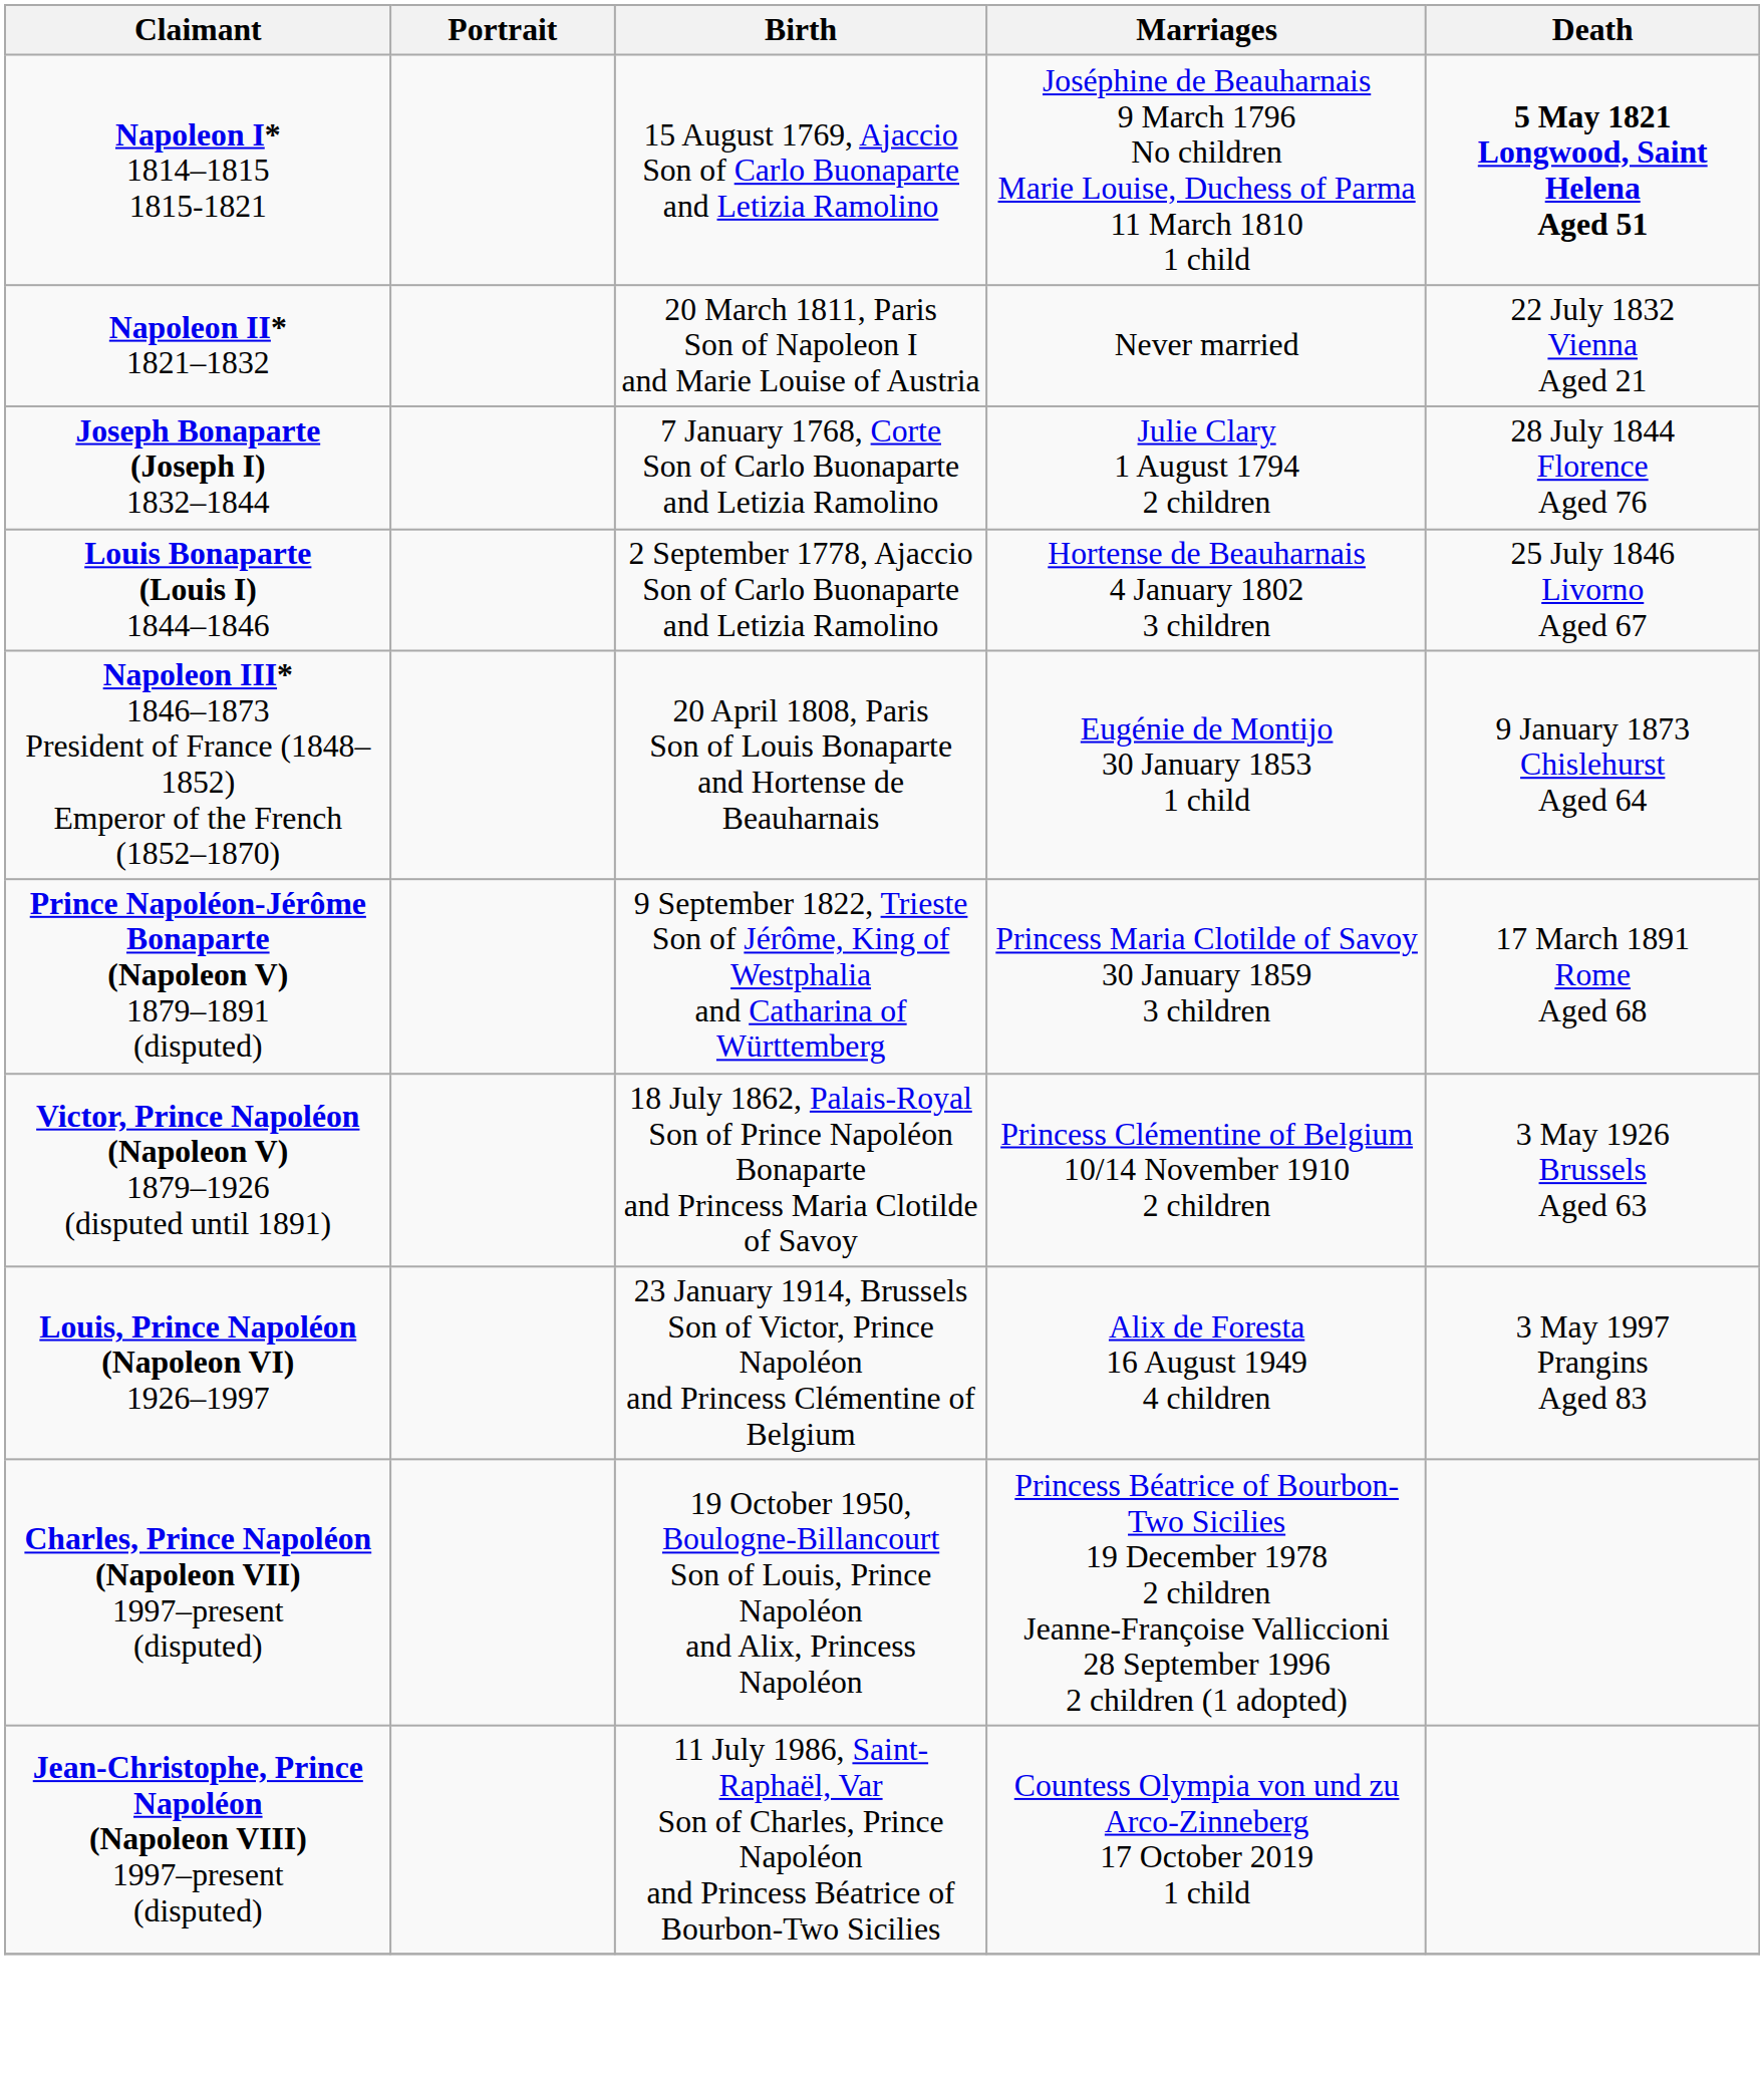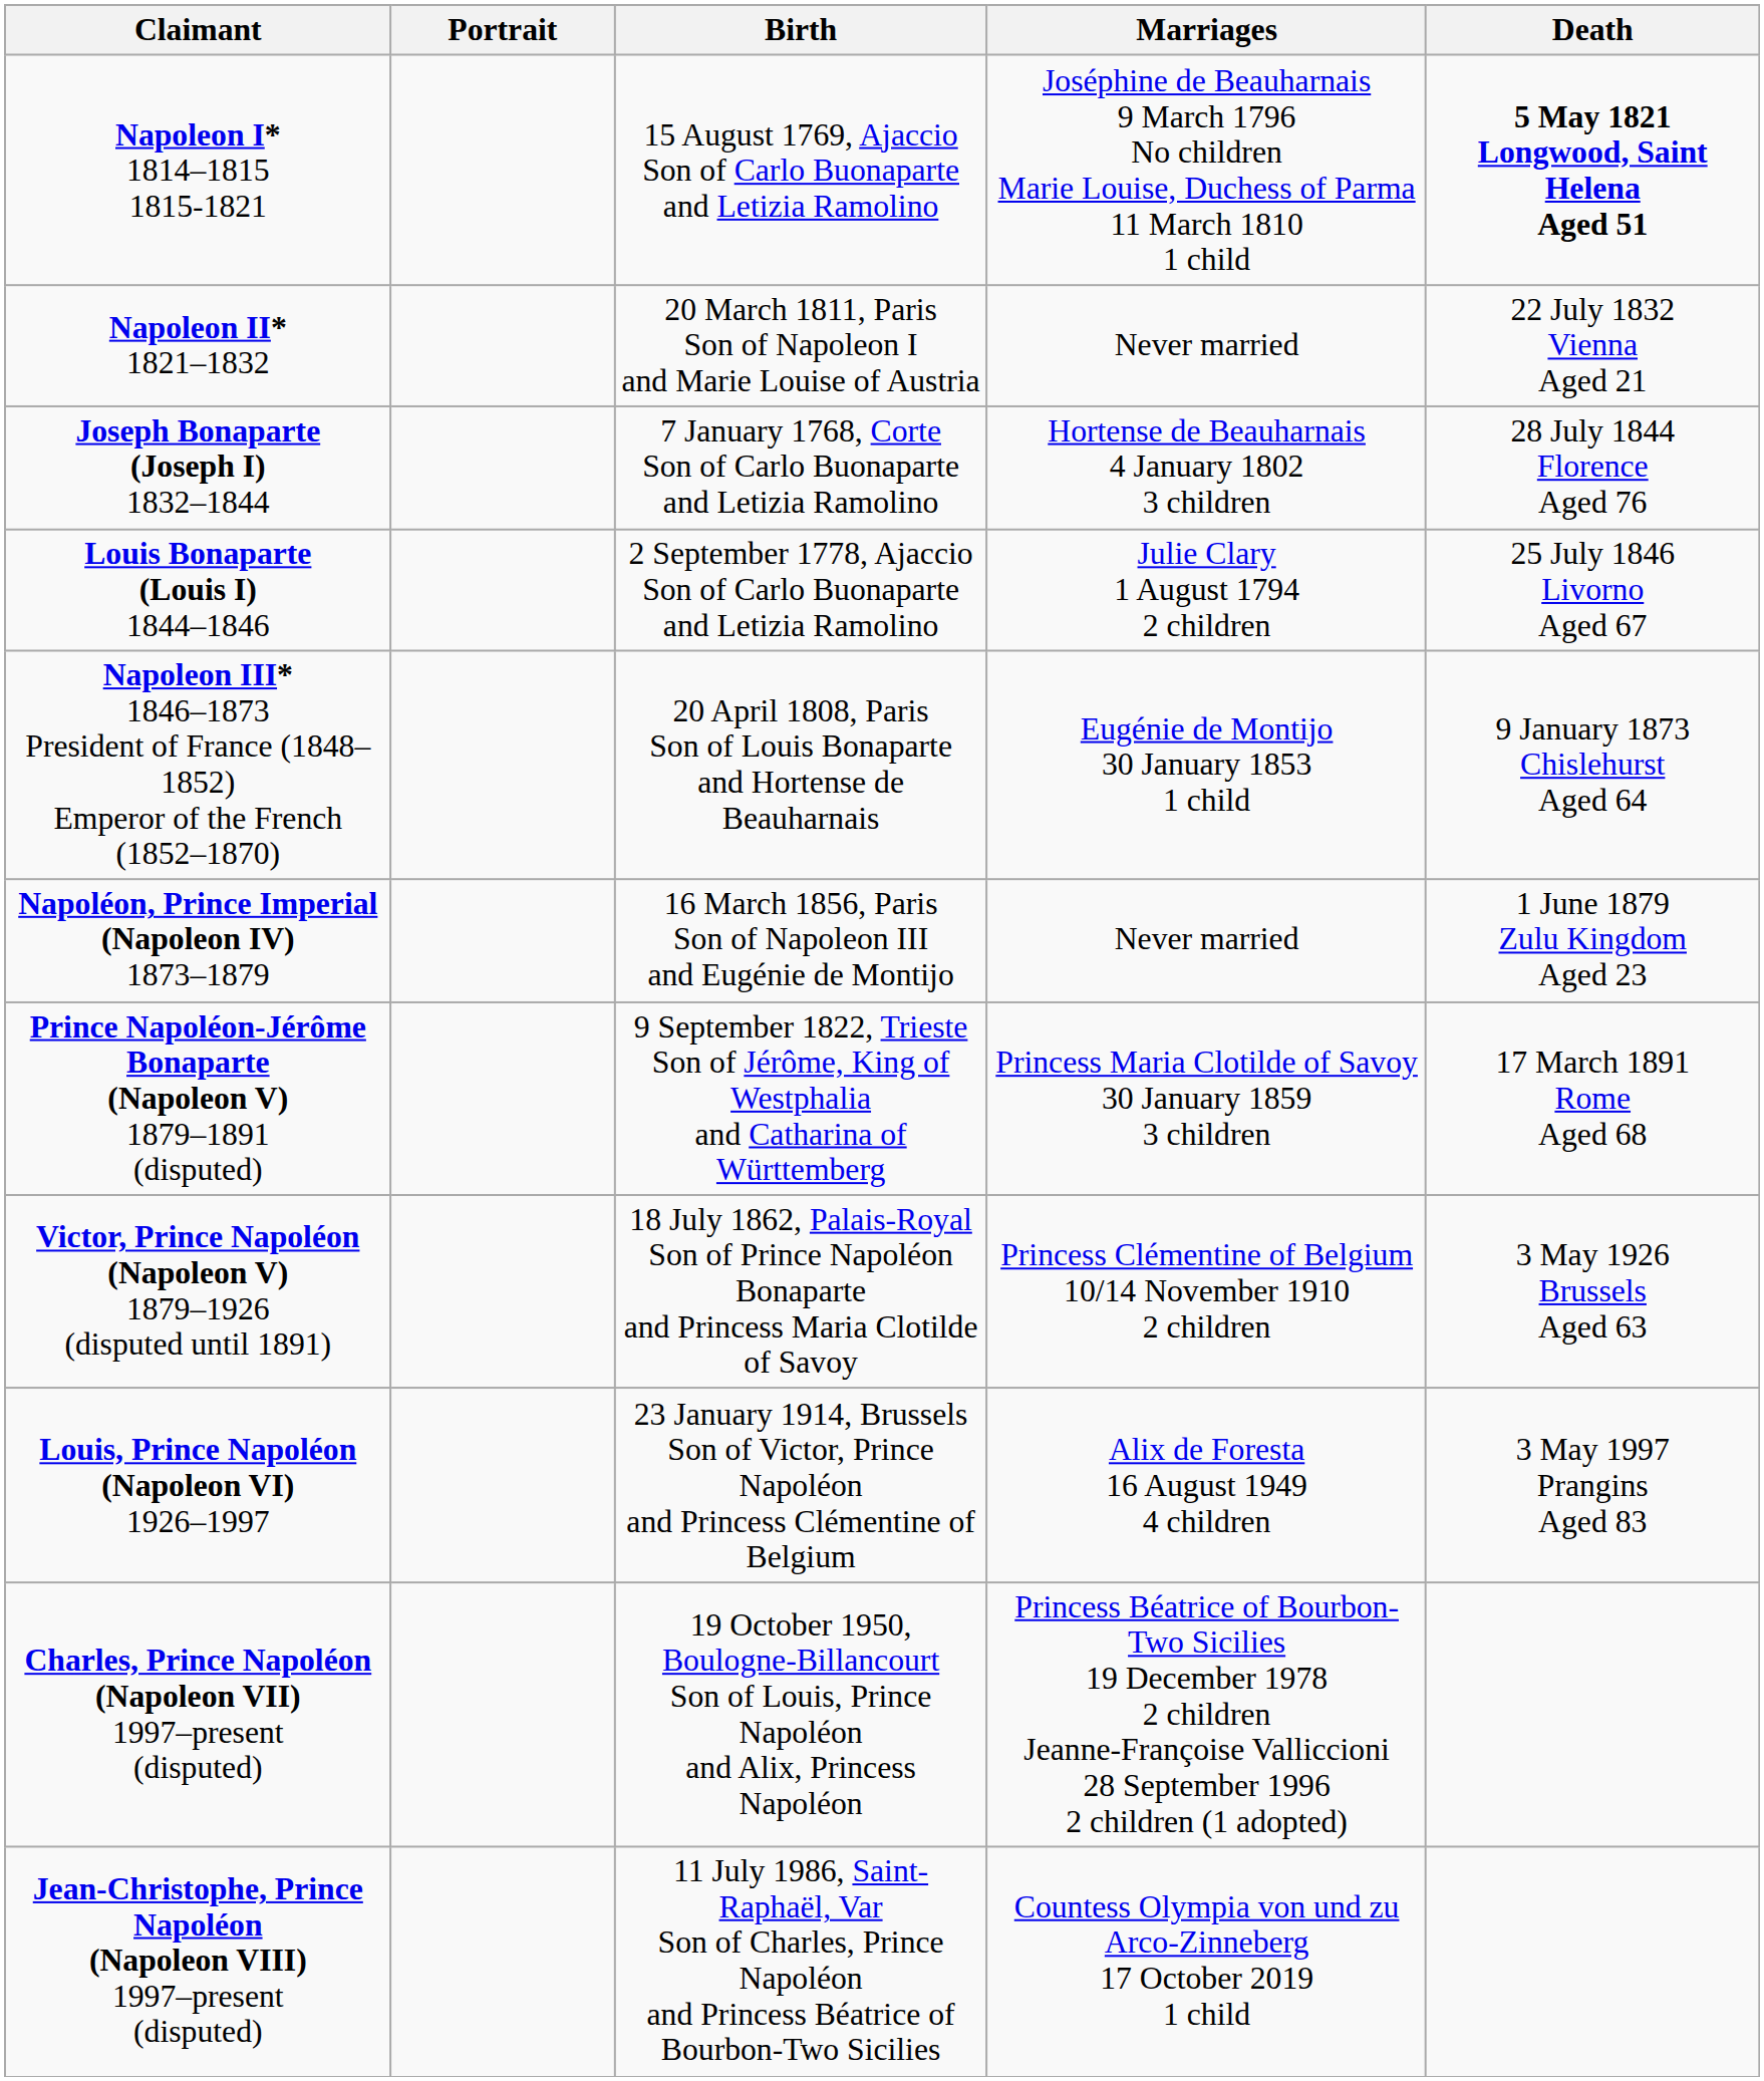 <table style="text-align:center; width:100%" class="wikitable">
 <tr>
 <th width=22%>Claimant</th>
 <th width=105px>Portrait</th>
 <th>Birth</th>
 <th width=25%>Marriages</th>
 <th width=19%>Death</th>
 </tr>
 <tr>
 <td><strong><a href='#'>Napoleon I</a>*</strong><br>1814–1815<br>1815-1821</td>
 <td></td>
 <td>15 August 1769, <a href='#'>Ajaccio</a><br>Son of <a href='#'>Carlo Buonaparte</a><br>and <a href='#'>Letizia Ramolino</a></td>
 <td><a href='#'>Joséphine de Beauharnais</a><br>9 March 1796<br>No children<br><a href='#'>Marie Louise, Duchess of Parma</a><br>11 March 1810<br>1 child</td>
 <td><strong>5 May 1821<br><a href='#'>Longwood, Saint Helena</a><br>Aged 51</strong></td>
 </tr>
 <tr>
 <td><strong><a href='#'>Napoleon II</a>*</strong><br>1821–1832</td>
 <td></td>
 <td>20 March 1811, Paris<br>Son of Napoleon I<br>and Marie Louise of Austria</td>
 <td>Never married</td>
 <td>22 July 1832<br><a href='#'>Vienna</a><br>Aged 21</td>
 </tr>
 <tr>
 <td><strong><a href='#'>Joseph Bonaparte</a></strong><br><strong>(Joseph I)</strong><br>1832–1844</td>
 <td></td>
 <td>7 January 1768, <a href='#'>Corte</a><br>Son of Carlo Buonaparte<br>and Letizia Ramolino</td>
-<td><a href='#'>Julie Clary</a><br>1 August 1794<br>2 children</td>
+<td><a href='#'>Hortense de Beauharnais</a><br>4 January 1802<br>3 children</td>
 <td>28 July 1844<br><a href='#'>Florence</a><br>Aged 76</td>
 </tr>
 <tr>
 <td><strong><a href='#'>Louis Bonaparte</a></strong><br><strong>(Louis I)</strong><br>1844–1846</td>
 <td></td>
 <td>2 September 1778, Ajaccio<br>Son of Carlo Buonaparte<br>and Letizia Ramolino</td>
-<td><a href='#'>Hortense de Beauharnais</a><br>4 January 1802<br>3 children</td>
+<td><a href='#'>Julie Clary</a><br>1 August 1794<br>2 children</td>
 <td>25 July 1846<br><a href='#'>Livorno</a><br>Aged 67</td>
 </tr>
 <tr>
 <td><strong><a href='#'>Napoleon III</a>*</strong><br>1846–1873<br>President of France (1848–1852)<br>Emperor of the French (1852–1870)</td>
 <td></td>
 <td>20 April 1808, Paris<br>Son of Louis Bonaparte<br>and Hortense de Beauharnais</td>
 <td><a href='#'>Eugénie de Montijo</a><br>30 January 1853<br>1 child</td>
 <td>9 January 1873<br><a href='#'>Chislehurst</a><br>Aged 64</td>
+</tr>
+<tr>
+<td><strong><a href='#'>Napoléon, Prince Imperial</a></strong><br><strong>(Napoleon IV)</strong><br>1873–1879</td>
+<td></td>
+<td>16 March 1856, Paris<br>Son of Napoleon III<br>and Eugénie de Montijo</td>
+<td>Never married</td>
+<td>1 June 1879<br><a href='#'>Zulu Kingdom</a><br>Aged 23</td>
 </tr>
 <tr>
 <td><strong><a href='#'>Prince Napoléon-Jérôme Bonaparte</a></strong><br><strong>(Napoleon V)</strong><br>1879–1891<br>(disputed)</td>
 <td></td>
 <td>9 September 1822, <a href='#'>Trieste</a><br>Son of <a href='#'>Jérôme, King of Westphalia</a><br>and <a href='#'>Catharina of Württemberg</a></td>
 <td><a href='#'>Princess Maria Clotilde of Savoy</a><br>30 January 1859<br>3 children</td>
 <td>17 March 1891<br><a href='#'>Rome</a><br>Aged 68</td>
 </tr>
 <tr>
 <td><strong><a href='#'>Victor, Prince Napoléon</a></strong><br><strong>(Napoleon V)</strong><br>1879–1926<br>(disputed until 1891)</td>
 <td></td>
 <td>18 July 1862, <a href='#'>Palais-Royal</a><br>Son of Prince Napoléon Bonaparte<br>and Princess Maria Clotilde of Savoy</td>
 <td><a href='#'>Princess Clémentine of Belgium</a><br>10/14 November 1910<br>2 children</td>
 <td>3 May 1926<br><a href='#'>Brussels</a><br>Aged 63</td>
 </tr>
 <tr>
 <td><strong><a href='#'>Louis, Prince Napoléon</a></strong><br><strong>(Napoleon VI)</strong><br>1926–1997</td>
 <td></td>
 <td>23 January 1914, Brussels<br>Son of Victor, Prince Napoléon<br>and Princess Clémentine of Belgium</td>
 <td><a href='#'>Alix de Foresta</a><br>16 August 1949<br>4 children</td>
 <td>3 May 1997<br>Prangins<br>Aged 83</td>
 </tr>
 <tr>
 <td><strong><a href='#'>Charles, Prince Napoléon</a></strong><br><strong>(Napoleon VII)</strong><br>1997–present<br>(disputed)</td>
 <td></td>
 <td>19 October 1950, <a href='#'>Boulogne-Billancourt</a><br>Son of Louis, Prince Napoléon<br>and Alix, Princess Napoléon</td>
 <td><a href='#'>Princess Béatrice of Bourbon-Two Sicilies</a><br>19 December 1978<br>2 children<br>Jeanne-Françoise Valliccioni<br>28 September 1996<br>2 children (1 adopted)</td>
 <td></td>
 </tr>
 <tr>
 <td><strong><a href='#'>Jean-Christophe, Prince Napoléon</a></strong><br><strong>(Napoleon VIII)</strong><br>1997–present<br>(disputed)</td>
 <td></td>
 <td>11 July 1986, <a href='#'>Saint-Raphaël, Var</a><br>Son of Charles, Prince Napoléon<br>and Princess Béatrice of Bourbon-Two Sicilies</td>
 <td><a href='#'>Countess Olympia von und zu Arco-Zinneberg</a><br> 17 October 2019<br>1 child</td>
 <td></td>
 </tr>
 <tr>
 </tr>
 </table>
